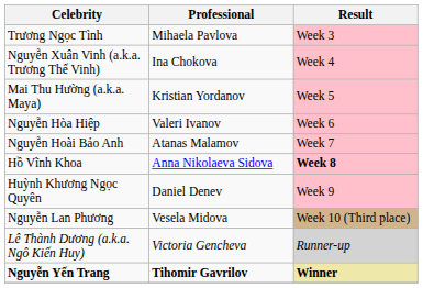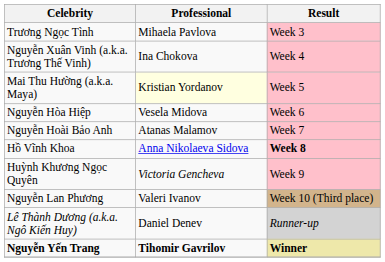 <table class="wikitable" border="1">
 <tr>
 <th width="175">Celebrity</th>
 <th width="175">Professional</th>
 <th width="150">Result</th>
 </tr>
 <tr>
 <td>Trương Ngọc Tình</td>
 <td>Mihaela Pavlova</td>
 <td bgcolor="pink">Week 3</td>
 </tr>
 <tr>
 <td>Nguyễn Xuân Vinh (a.k.a. Trương Thế Vinh)</td>
 <td>Ina Chokova</td>
 <td bgcolor="pink">Week 4</td>
 </tr>
 <tr>
 <td>Mai Thu Hường (a.k.a. Maya)</td>
-<td>Kristian Yordanov</td>
+<td style="background: lightyellow;">Kristian Yordanov</td>
 <td bgcolor="pink">Week 5</td>
 </tr>
 <tr>
 <td>Nguyễn Hòa Hiệp</td>
-<td>Valeri Ivanov</td>
+<td>Vesela Midova</td>
 <td bgcolor="pink">Week 6</td>
 </tr>
 <tr>
 <td>Nguyễn Hoài Bảo Anh</td>
 <td>Atanas Malamov</td>
 <td bgcolor="pink">Week 7</td>
 </tr>
 <tr>
 <td>Hồ Vĩnh Khoa</td>
 <td><a href='#'>Anna Nikolaeva Sidova</a></td>
 <td bgcolor="pink"><strong>Week 8</strong></td>
 </tr>
 <tr>
 <td>Huỳnh Khương Ngọc Quyên</td>
-<td>Daniel Denev</td>
+<td><em>Victoria Gencheva</em></td>
 <td bgcolor="pink">Week 9</td>
 </tr>
 <tr>
 <td>Nguyễn Lan Phương</td>
-<td>Vesela Midova</td>
+<td>Valeri Ivanov</td>
 <td bgcolor="tan">Week 10 (Third place)</td>
 </tr>
 <tr>
 <td><em>Lê Thành Dương (a.k.a. Ngô Kiến Huy)</em></td>
-<td><em>Victoria Gencheva</em></td>
+<td>Daniel Denev</td>
 <td bgcolor="lightgrey"><em>Runner-up</em></td>
 </tr>
 <tr>
 <td><strong>Nguyễn Yến Trang</strong></td>
 <td><strong>Tihomir Gavrilov</strong></td>
 <td bgcolor="palegoldenrod"><strong>Winner</strong></td>
 </tr>
 <tr>
 </tr>
 </table>
